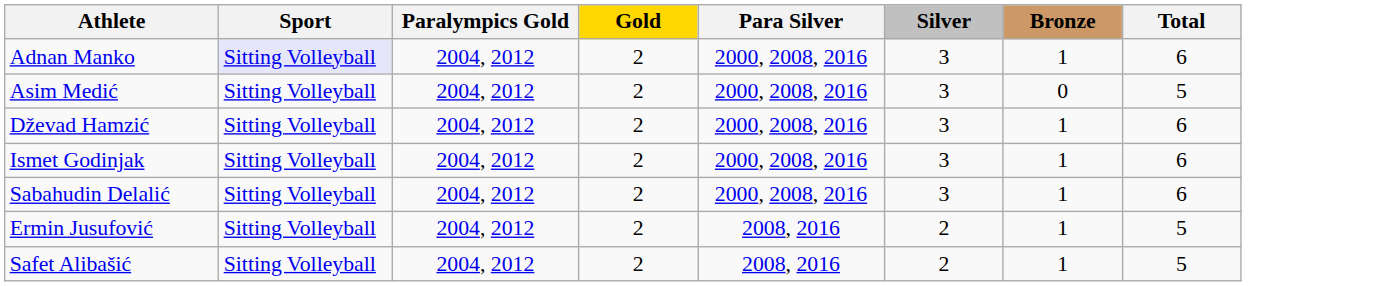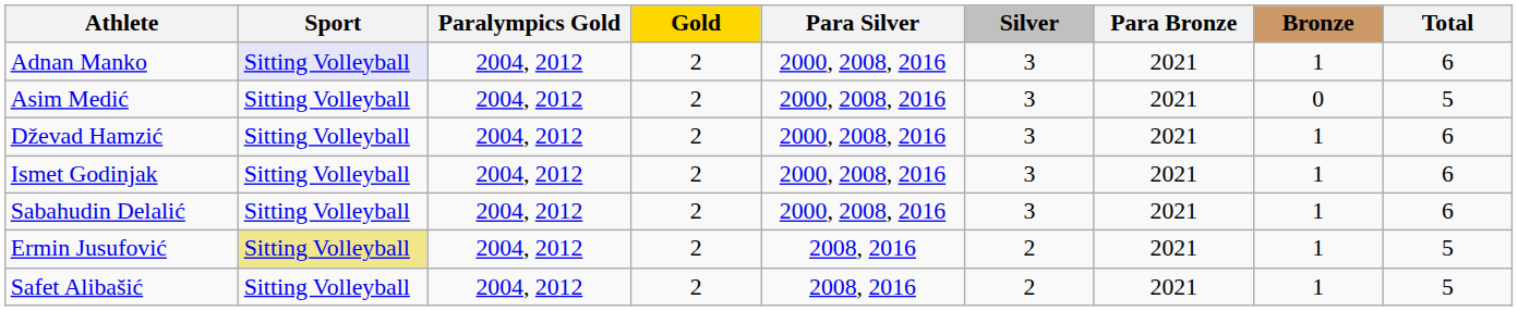 <table class="wikitable">
 <tr>
 <th width=150>Athlete</th>
 <th width=120>Sport</th>
 <th width=130>Paralympics Gold</th>
 <th style="background:gold; width:5.0em; font-weight:bold;">Gold</th>
 <th width=130>Para Silver</th>
 <th style="background:silver; width:5.0em; font-weight:bold;">Silver</th>
+<th width=100>Para Bronze</th>
 <th style="background:#c96; width:5.0em; font-weight:bold;">Bronze</th>
 <th style="width:5.0em;">Total</th>
 </tr>
 <tr>
 <td><a href='#'>Adnan Manko</a></td>
 <td style="background: lavender;"><a href='#'>Sitting Volleyball</a></td>
 <td style="text-align:center;"><a href='#'>2004</a>, <a href='#'>2012</a></td>
 <td style="text-align:center;">2</td>
 <td style="text-align:center;"><a href='#'>2000</a>, <a href='#'>2008</a>, <a href='#'>2016</a></td>
 <td style="text-align:center;">3</td>
+<td style="text-align:center;">2021</td>
 <td style="text-align:center;">1</td>
 <td style="text-align:center;">6</td>
 </tr>
 <tr>
 <td><a href='#'>Asim Medić</a></td>
 <td><a href='#'>Sitting Volleyball</a></td>
 <td style="text-align:center;"><a href='#'>2004</a>, <a href='#'>2012</a></td>
 <td style="text-align:center;">2</td>
 <td style="text-align:center;"><a href='#'>2000</a>, <a href='#'>2008</a>, <a href='#'>2016</a></td>
 <td style="text-align:center;">3</td>
+<td style="text-align:center;">2021</td>
 <td style="text-align:center;">0</td>
 <td style="text-align:center;">5</td>
 </tr>
 <tr>
 <td><a href='#'>Dževad Hamzić</a></td>
 <td><a href='#'>Sitting Volleyball</a></td>
 <td style="text-align:center;"><a href='#'>2004</a>, <a href='#'>2012</a></td>
 <td style="text-align:center;">2</td>
 <td style="text-align:center;"><a href='#'>2000</a>, <a href='#'>2008</a>, <a href='#'>2016</a></td>
 <td style="text-align:center;">3</td>
+<td style="text-align:center;">2021</td>
 <td style="text-align:center;">1</td>
 <td style="text-align:center;">6</td>
 </tr>
 <tr>
 <td><a href='#'>Ismet Godinjak</a></td>
 <td><a href='#'>Sitting Volleyball</a></td>
 <td style="text-align:center;"><a href='#'>2004</a>, <a href='#'>2012</a></td>
 <td style="text-align:center;">2</td>
 <td style="text-align:center;"><a href='#'>2000</a>, <a href='#'>2008</a>, <a href='#'>2016</a></td>
 <td style="text-align:center;">3</td>
+<td style="text-align:center;">2021</td>
 <td style="text-align:center;">1</td>
 <td style="text-align:center;">6</td>
 </tr>
 <tr>
 <td><a href='#'>Sabahudin Delalić</a></td>
 <td><a href='#'>Sitting Volleyball</a></td>
 <td style="text-align:center;"><a href='#'>2004</a>, <a href='#'>2012</a></td>
 <td style="text-align:center;">2</td>
 <td style="text-align:center;"><a href='#'>2000</a>, <a href='#'>2008</a>, <a href='#'>2016</a></td>
 <td style="text-align:center;">3</td>
+<td style="text-align:center;">2021</td>
 <td style="text-align:center;">1</td>
 <td style="text-align:center;">6</td>
 </tr>
 <tr>
 <td><a href='#'>Ermin Jusufović</a></td>
-<td><a href='#'>Sitting Volleyball</a></td>
+<td style="background: khaki;"><a href='#'>Sitting Volleyball</a></td>
 <td style="text-align:center;"><a href='#'>2004</a>, <a href='#'>2012</a></td>
 <td style="text-align:center;">2</td>
 <td style="text-align:center;"><a href='#'>2008</a>, <a href='#'>2016</a></td>
 <td style="text-align:center;">2</td>
+<td style="text-align:center;">2021</td>
 <td style="text-align:center;">1</td>
 <td style="text-align:center;">5</td>
 </tr>
 <tr>
 <td><a href='#'>Safet Alibašić</a></td>
 <td><a href='#'>Sitting Volleyball</a></td>
 <td style="text-align:center;"><a href='#'>2004</a>, <a href='#'>2012</a></td>
 <td style="text-align:center;">2</td>
 <td style="text-align:center;"><a href='#'>2008</a>, <a href='#'>2016</a></td>
 <td style="text-align:center;">2</td>
+<td style="text-align:center;">2021</td>
 <td style="text-align:center;">1</td>
 <td style="text-align:center;">5</td>
 </tr>
 </table>
